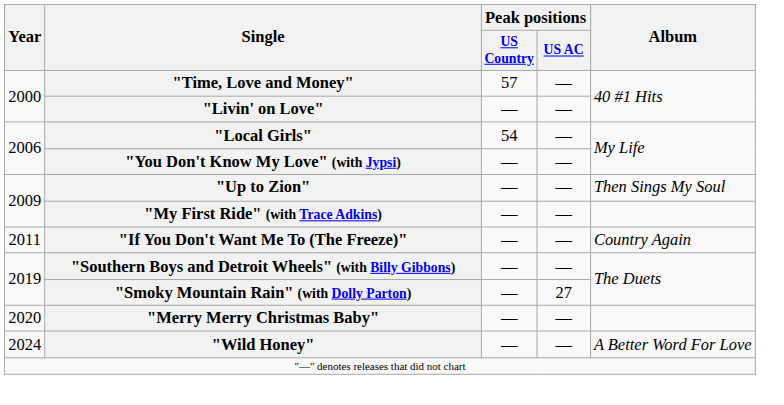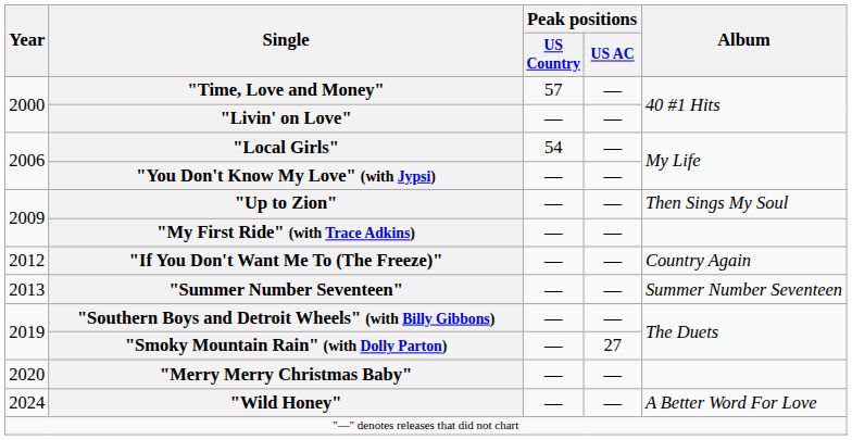 <table class="wikitable plainrowheaders" style="text-align:center;">
 <tr>
 <th rowspan="2">Year</th>
 <th rowspan="2" style="width:26em;">Single</th>
 <th colspan="2">Peak positions</th>
 <th rowspan="2">Album</th>
 </tr>
 <tr style="font-size:smaller;">
 <th width="45"><a href='#'>US Country</a><br></th>
 <th width="45"><a href='#'>US AC</a><br></th>
 </tr>
 <tr>
 <td rowspan="2">2000</td>
 <th scope="row">"Time, Love and Money"</th>
 <td>57</td>
 <td>—</td>
 <td align="left" rowspan="2"><em>40 #1 Hits</em></td>
 </tr>
 <tr>
 <th scope="row">"Livin' on Love"</th>
 <td>—</td>
 <td>—</td>
 </tr>
 <tr>
 <td rowspan="2">2006</td>
 <th scope="row">"Local Girls"</th>
 <td>54</td>
 <td>—</td>
 <td align="left" rowspan="2"><em>My Life</em></td>
 </tr>
 <tr>
 <th scope="row">"You Don't Know My Love" <small>(with <a href='#'>Jypsi</a>)</small></th>
 <td>—</td>
 <td>—</td>
 </tr>
 <tr>
 <td rowspan="2">2009</td>
 <th scope="row">"Up to Zion"</th>
 <td>—</td>
 <td>—</td>
 <td align="left"><em>Then Sings My Soul</em></td>
 </tr>
 <tr>
 <th scope="row">"My First Ride" <small>(with <a href='#'>Trace Adkins</a>)</small></th>
 <td>—</td>
 <td>—</td>
 <td></td>
 </tr>
 <tr>
-<td>2011</td>
+<td>2012</td>
 <th scope="row">"If You Don't Want Me To (The Freeze)"</th>
 <td>—</td>
 <td>—</td>
 <td align="left"><em>Country Again</em></td>
+</tr>
+<tr>
+<td>2013</td>
+<th scope="row">"Summer Number Seventeen"</th>
+<td>—</td>
+<td>—</td>
+<td align="left"><em>Summer Number Seventeen</em></td>
 </tr>
 <tr>
 <td rowspan="2">2019</td>
 <th scope="row">"Southern Boys and Detroit Wheels" <small>(with <a href='#'>Billy Gibbons</a>)</small></th>
 <td>—</td>
 <td>—</td>
 <td align="left" rowspan="2"><em>The Duets</em></td>
 </tr>
 <tr>
 <th scope="row">"Smoky Mountain Rain" <small>(with <a href='#'>Dolly Parton</a>)</small></th>
 <td>—</td>
 <td>27</td>
 </tr>
 <tr>
 <td>2020</td>
 <th scope="row">"Merry Merry Christmas Baby"</th>
 <td>—</td>
 <td>—</td>
 <td></td>
 </tr>
 <tr>
 <td>2024</td>
 <th scope="row">"Wild Honey"</th>
 <td>—</td>
 <td>—</td>
 <td align="left"><em>A Better Word For Love</em></td>
 </tr>
 <tr>
 <td colspan="5" style="font-size:8pt">"—" denotes releases that did not chart</td>
 </tr>
 </table>
